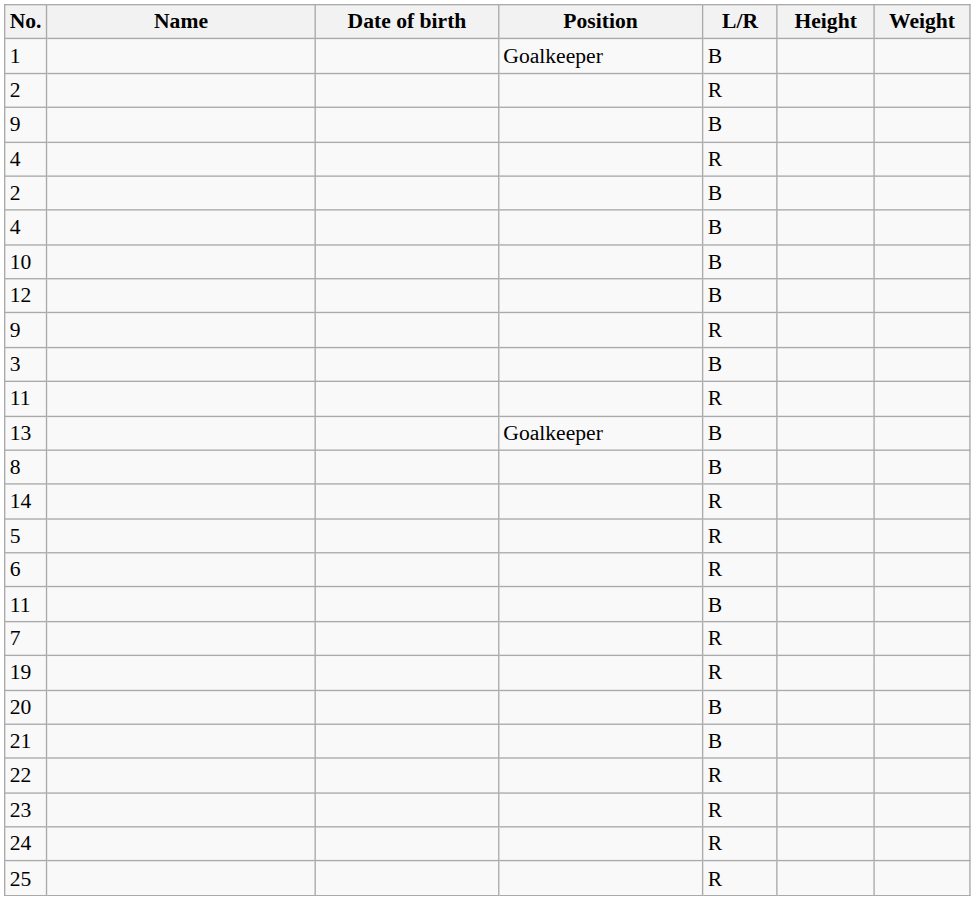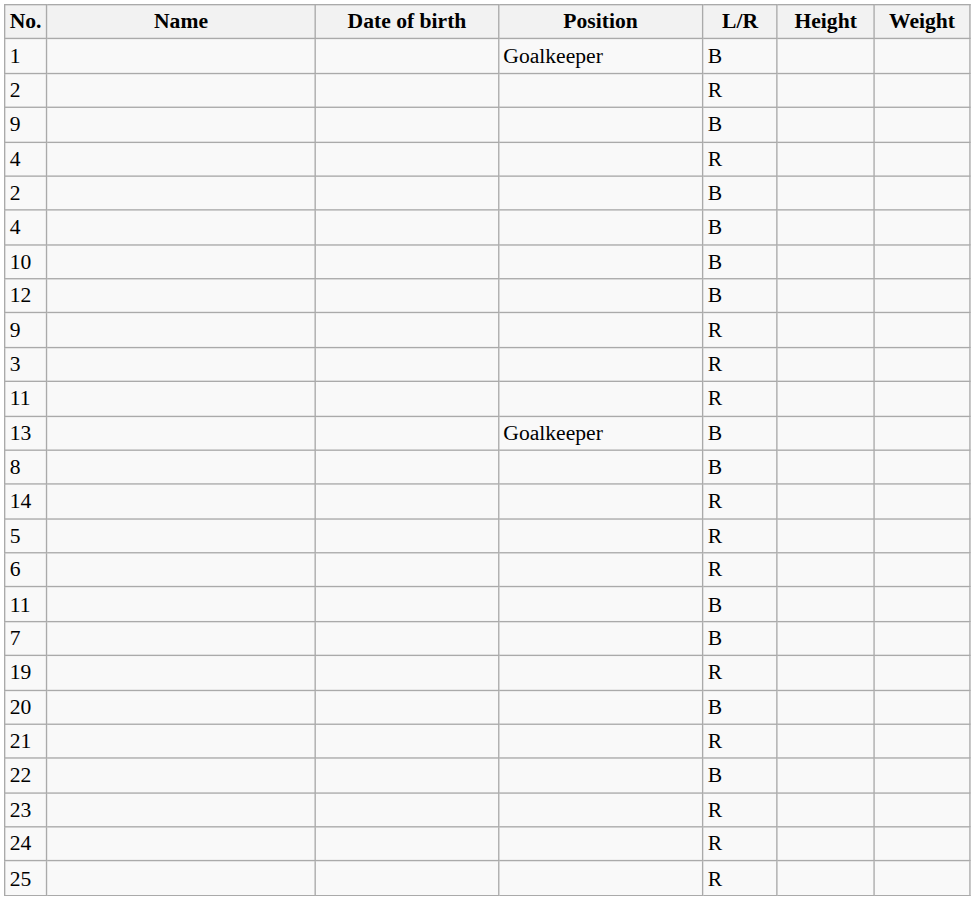 <table class="wikitable sortable" style=font-size:100%; text-align:center;>
 <tr>
 <th>No.</th>
 <th style=width:12em>Name</th>
 <th style=width:8em>Date of birth</th>
 <th style=width:9em>Position</th>
 <th style=width:3em>L/R</th>
 <th style=width:4em>Height</th>
 <th style=width:4em>Weight</th>
 </tr>
 <tr>
 <td>1</td>
 <td align=left></td>
 <td align=right></td>
 <td>Goalkeeper</td>
 <td>B</td>
 <td></td>
 <td></td>
 </tr>
 <tr>
 <td>2</td>
 <td align=left></td>
 <td align=right></td>
 <td></td>
 <td>R</td>
 <td></td>
 <td></td>
 </tr>
 <tr>
 <td>9</td>
 <td align=left></td>
 <td align=right></td>
 <td></td>
 <td>B</td>
 <td></td>
 <td></td>
 </tr>
 <tr>
 <td>4</td>
 <td align=left></td>
 <td align=right></td>
 <td></td>
 <td>R</td>
 <td></td>
 <td></td>
 </tr>
 <tr>
 <td>2</td>
 <td align=left></td>
 <td align=right></td>
 <td></td>
 <td>B</td>
 <td></td>
 <td></td>
 </tr>
 <tr>
 <td>4</td>
 <td align=left></td>
 <td align=right></td>
 <td></td>
 <td>B</td>
 <td></td>
 <td></td>
 </tr>
 <tr>
 <td>10</td>
 <td align=left></td>
 <td align=right></td>
 <td></td>
 <td>B</td>
 <td></td>
 <td></td>
 </tr>
 <tr>
 <td>12</td>
 <td align=left></td>
 <td align=right></td>
 <td></td>
 <td>B</td>
 <td></td>
 <td></td>
 </tr>
 <tr>
 <td>9</td>
 <td align=left></td>
 <td align=right></td>
 <td></td>
 <td>R</td>
 <td></td>
 <td></td>
 </tr>
 <tr>
 <td>3</td>
 <td align=left></td>
 <td align=right></td>
 <td></td>
-<td>B</td>
+<td>R</td>
 <td></td>
 <td></td>
 </tr>
 <tr>
 <td>11</td>
 <td align=left></td>
 <td align=right></td>
 <td></td>
 <td>R</td>
 <td></td>
 <td></td>
 </tr>
 <tr>
 <td>13</td>
 <td align=left></td>
 <td align=right></td>
 <td>Goalkeeper</td>
 <td>B</td>
 <td></td>
 <td></td>
 </tr>
 <tr>
 <td>8</td>
 <td align=left></td>
 <td align=right></td>
 <td></td>
 <td>B</td>
 <td></td>
 <td></td>
 </tr>
 <tr>
 <td>14</td>
 <td align=left></td>
 <td align=right></td>
 <td></td>
 <td>R</td>
 <td></td>
 <td></td>
 </tr>
 <tr>
 <td>5</td>
 <td align=left></td>
 <td align=right></td>
 <td></td>
 <td>R</td>
 <td></td>
 <td></td>
 </tr>
 <tr>
 <td>6</td>
 <td align=left></td>
 <td align=right></td>
 <td></td>
 <td>R</td>
 <td></td>
 <td></td>
 </tr>
 <tr>
 <td>11</td>
 <td align=left></td>
 <td align=right></td>
 <td></td>
 <td>B</td>
 <td></td>
 <td></td>
 </tr>
 <tr>
 <td>7</td>
 <td align=left></td>
 <td align=right></td>
 <td></td>
-<td>R</td>
+<td>B</td>
 <td></td>
 <td></td>
 </tr>
 <tr>
 <td>19</td>
 <td align=left></td>
 <td align=right></td>
 <td></td>
 <td>R</td>
 <td></td>
 <td></td>
 </tr>
 <tr>
 <td>20</td>
 <td align=left></td>
 <td align=right></td>
 <td></td>
 <td>B</td>
 <td></td>
 <td></td>
 </tr>
 <tr>
 <td>21</td>
 <td align=left></td>
 <td align=right></td>
 <td></td>
-<td>B</td>
+<td>R</td>
 <td></td>
 <td></td>
 </tr>
 <tr>
 <td>22</td>
 <td align=left></td>
 <td align=right></td>
 <td></td>
-<td>R</td>
+<td>B</td>
 <td></td>
 <td></td>
 </tr>
 <tr>
 <td>23</td>
 <td align=left></td>
 <td align=right></td>
 <td></td>
 <td>R</td>
 <td></td>
 <td></td>
 </tr>
 <tr>
 <td>24</td>
 <td align=left></td>
 <td align=right></td>
 <td></td>
 <td>R</td>
 <td></td>
 <td></td>
 </tr>
 <tr>
 <td>25</td>
 <td align=left></td>
 <td align=right></td>
 <td></td>
 <td>R</td>
 <td></td>
 <td></td>
 </tr>
 </table>
